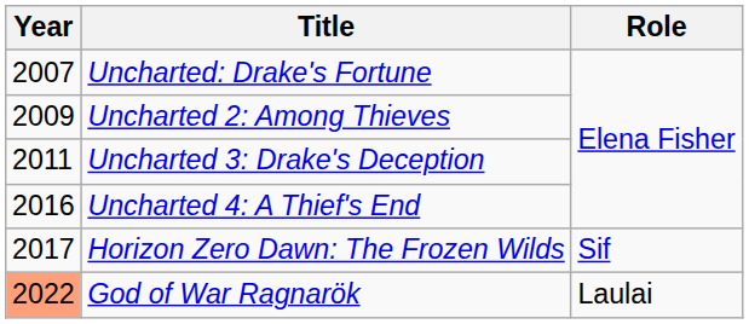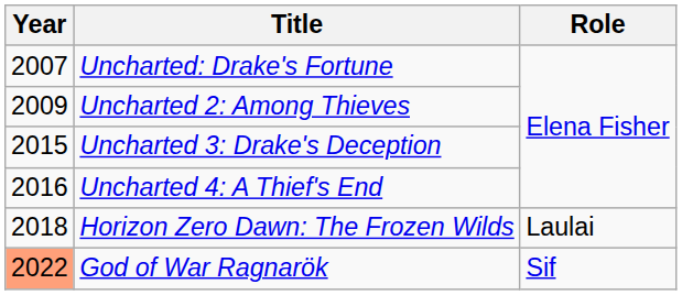 <table class="wikitable sortable">
 <tr>
 <th>Year</th>
 <th>Title</th>
 <th>Role</th>
 </tr>
 <tr>
 <td>2007</td>
 <td><em><a href='#'>Uncharted: Drake's Fortune</a></em></td>
 <td rowspan="4" style="text-align:center;"><a href='#'>Elena Fisher</a></td>
 </tr>
 <tr>
 <td>2009</td>
 <td><em><a href='#'>Uncharted 2: Among Thieves</a></em></td>
 </tr>
 <tr>
-<td>2011</td>
+<td>2015</td>
 <td><em><a href='#'>Uncharted 3: Drake's Deception</a></em></td>
 </tr>
 <tr>
 <td>2016</td>
 <td><em><a href='#'>Uncharted 4: A Thief's End</a></em></td>
 </tr>
 <tr>
-<td>2017</td>
+<td>2018</td>
 <td><em><a href='#'>Horizon Zero Dawn: The Frozen Wilds</a></em></td>
-<td><a href='#'>Sif</a></td>
+<td>Laulai</td>
 </tr>
 <tr>
 <td style="background: lightsalmon;">2022</td>
 <td><em><a href='#'>God of War Ragnarök</a></em></td>
-<td>Laulai</td>
+<td><a href='#'>Sif</a></td>
 </tr>
 </table>
